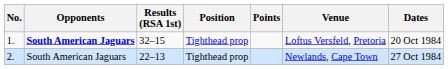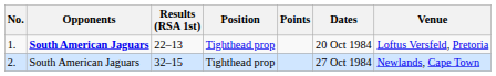 <table class="wikitable">
 <tr>
 <th>No.</th>
 <th>Opponents</th>
 <th>Results <br> (RSA 1st)</th>
 <th>Position</th>
 <th>Points</th>
+<th>Dates</th>
 <th>Venue</th>
-<th>Dates</th>
 </tr>
 <tr>
 <td>1.</td>
 <td><strong> <a href='#'>South American Jaguars</a></strong></td>
-<td>32–15</td>
+<td>22–13</td>
 <td><a href='#'>Tighthead prop</a></td>
 <td></td>
+<td>20 Oct 1984</td>
 <td><a href='#'>Loftus Versfeld</a>, <a href='#'>Pretoria</a></td>
-<td>20 Oct 1984</td>
 </tr>
 <tr style="background: #D0E6FF;">
 <td>2.</td>
 <td> South American Jaguars</td>
-<td>22–13</td>
+<td>32–15</td>
 <td>Tighthead prop</td>
 <td></td>
+<td>27 Oct 1984</td>
 <td><a href='#'>Newlands</a>, <a href='#'>Cape Town</a></td>
-<td>27 Oct 1984</td>
 </tr>
 </table>
